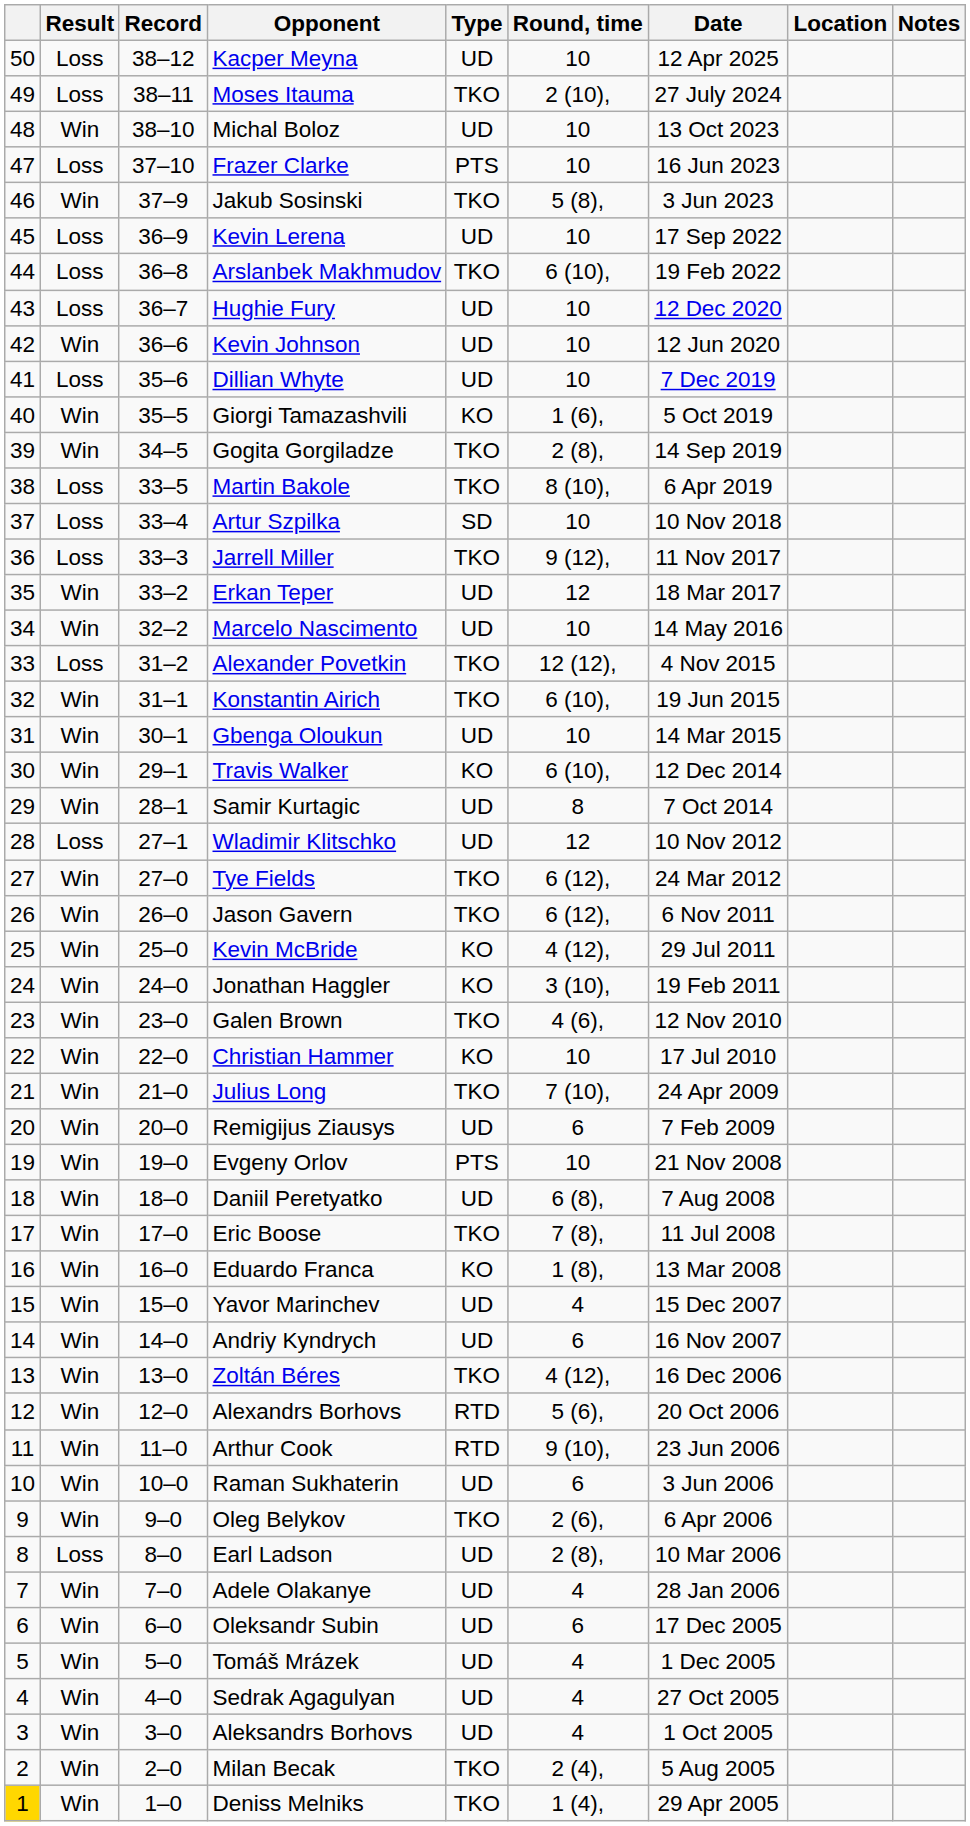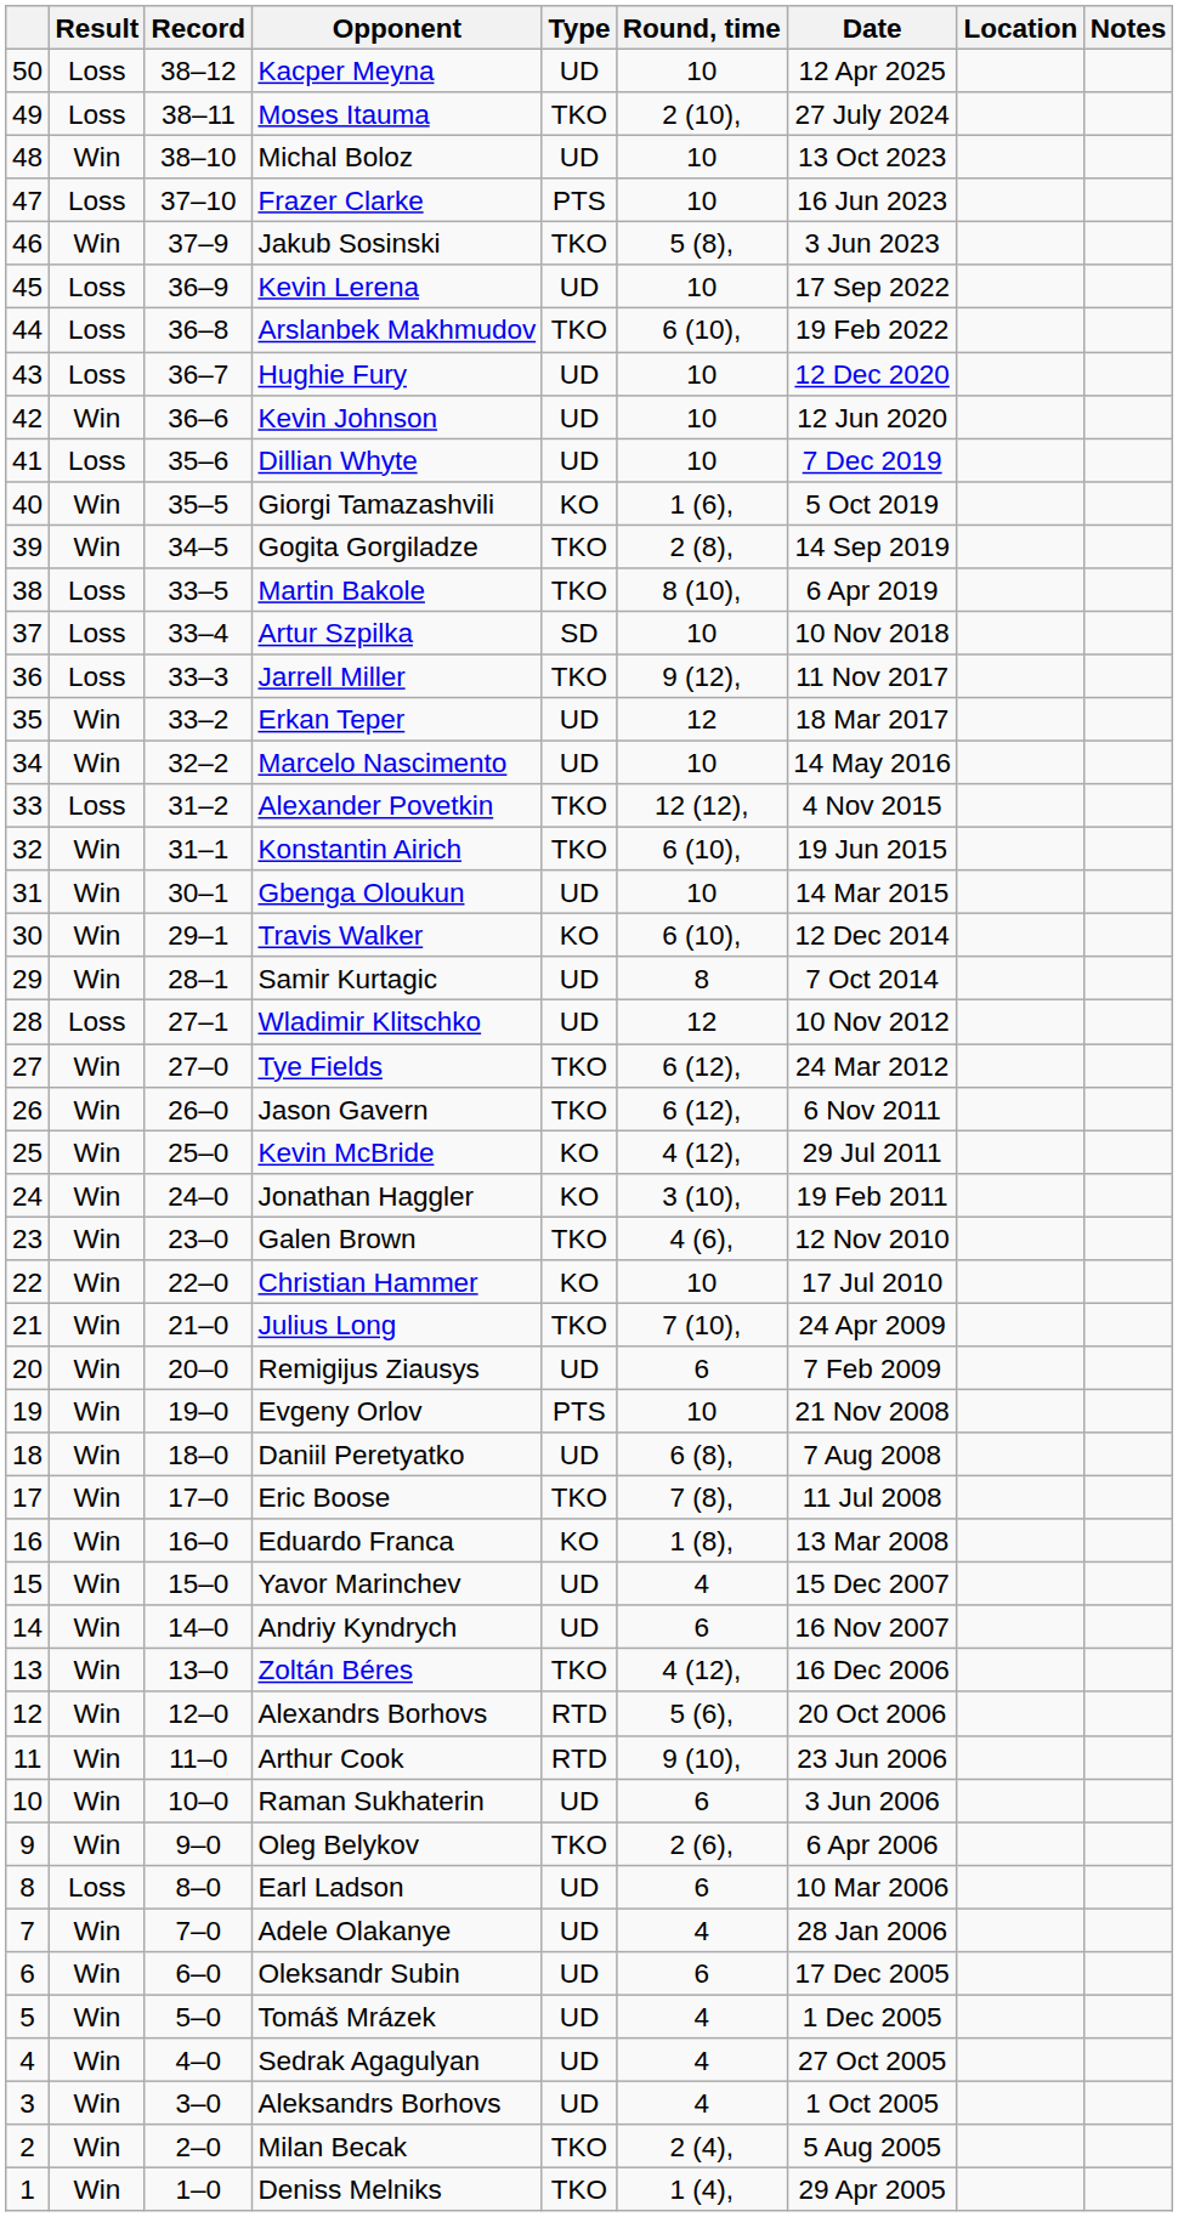 <table class="wikitable" style="text-align:center; font-size:95%">
 <tr>
 <th></th>
 <th>Result</th>
 <th>Record</th>
 <th>Opponent</th>
 <th>Type</th>
 <th>Round, time</th>
 <th>Date</th>
 <th>Location</th>
 <th>Notes</th>
 </tr>
 <tr>
 <td>50</td>
 <td>Loss</td>
 <td>38–12</td>
 <td align=left><a href='#'>Kacper Meyna</a></td>
 <td>UD</td>
 <td>10</td>
 <td>12 Apr 2025</td>
 <td align=left></td>
 <td align=left></td>
 </tr>
 <tr>
 <td>49</td>
 <td>Loss</td>
 <td>38–11</td>
 <td style="text-align:left;"><a href='#'>Moses Itauma</a></td>
 <td>TKO</td>
 <td>2 (10), </td>
 <td>27 July 2024</td>
 <td style="text-align:left;"></td>
 <td style="text-align:left;"></td>
 </tr>
 <tr>
 <td>48</td>
 <td>Win</td>
 <td>38–10</td>
 <td style="text-align:left;">Michal Boloz</td>
 <td>UD</td>
 <td>10</td>
 <td>13 Oct 2023</td>
 <td style="text-align:left;"></td>
 </tr>
 <tr>
 <td>47</td>
 <td>Loss</td>
 <td>37–10</td>
 <td style="text-align:left;"><a href='#'>Frazer Clarke</a></td>
 <td>PTS</td>
 <td>10</td>
 <td>16 Jun 2023</td>
 <td style="text-align:left;"></td>
 <td></td>
 </tr>
 <tr>
 <td>46</td>
 <td>Win</td>
 <td>37–9</td>
 <td style="text-align:left;">Jakub Sosinski</td>
 <td>TKO</td>
 <td>5 (8), </td>
 <td>3 Jun 2023</td>
 <td style="text-align:left;"></td>
 <td></td>
 </tr>
 <tr>
 <td>45</td>
 <td>Loss</td>
 <td>36–9</td>
 <td style="text-align:left;"><a href='#'>Kevin Lerena</a></td>
 <td>UD</td>
 <td>10</td>
 <td>17 Sep 2022</td>
 <td style="text-align:left;"></td>
 <td style="text-align:left;"></td>
 </tr>
 <tr>
 <td>44</td>
 <td>Loss</td>
 <td>36–8</td>
 <td style="text-align:left;"><a href='#'>Arslanbek Makhmudov</a></td>
 <td>TKO</td>
 <td>6 (10), </td>
 <td>19 Feb 2022</td>
 <td style="text-align:left;"></td>
 <td></td>
 </tr>
 <tr>
 <td>43</td>
 <td>Loss</td>
 <td>36–7</td>
 <td style="text-align:left;"><a href='#'>Hughie Fury</a></td>
 <td>UD</td>
 <td>10</td>
 <td><a href='#'>12 Dec 2020</a></td>
 <td style="text-align:left;"></td>
 <td></td>
 </tr>
 <tr>
 <td>42</td>
 <td>Win</td>
 <td>36–6</td>
 <td style="text-align:left;"><a href='#'>Kevin Johnson</a></td>
 <td>UD</td>
 <td>10</td>
 <td>12 Jun 2020</td>
 <td style="text-align:left;"></td>
 <td style="text-align:left;"></td>
 </tr>
 <tr>
 <td>41</td>
 <td>Loss</td>
 <td>35–6</td>
 <td style="text-align:left;"><a href='#'>Dillian Whyte</a></td>
 <td>UD</td>
 <td>10</td>
 <td><a href='#'>7 Dec 2019</a></td>
 <td style="text-align:left;"></td>
 <td></td>
 </tr>
 <tr>
 <td>40</td>
 <td>Win</td>
 <td>35–5</td>
 <td style="text-align:left;">Giorgi Tamazashvili</td>
 <td>KO</td>
 <td>1 (6), </td>
 <td>5 Oct 2019</td>
 <td style="text-align:left;"></td>
 <td></td>
 </tr>
 <tr>
 <td>39</td>
 <td>Win</td>
 <td>34–5</td>
 <td style="text-align:left;">Gogita Gorgiladze</td>
 <td>TKO</td>
 <td>2 (8), </td>
 <td>14 Sep 2019</td>
 <td style="text-align:left;"></td>
 <td></td>
 </tr>
 <tr>
 <td>38</td>
 <td>Loss</td>
 <td>33–5</td>
 <td style="text-align:left;"><a href='#'>Martin Bakole</a></td>
 <td>TKO</td>
 <td>8 (10), </td>
 <td>6 Apr 2019</td>
 <td style="text-align:left;"></td>
 <td style="text-align:left;"></td>
 </tr>
 <tr>
 <td>37</td>
 <td>Loss</td>
 <td>33–4</td>
 <td style="text-align:left;"><a href='#'>Artur Szpilka</a></td>
 <td>SD</td>
 <td>10</td>
 <td>10 Nov 2018</td>
 <td style="text-align:left;"></td>
 <td></td>
 </tr>
 <tr>
 <td>36</td>
 <td>Loss</td>
 <td>33–3</td>
 <td style="text-align:left;"><a href='#'>Jarrell Miller</a></td>
 <td>TKO</td>
 <td>9 (12), </td>
 <td>11 Nov 2017</td>
 <td style="text-align:left;"></td>
 <td></td>
 </tr>
 <tr>
 <td>35</td>
 <td>Win</td>
 <td>33–2</td>
 <td style="text-align:left;"><a href='#'>Erkan Teper</a></td>
 <td>UD</td>
 <td>12</td>
 <td>18 Mar 2017</td>
 <td style="text-align:left;"></td>
 <td style="text-align:left;"></td>
 </tr>
 <tr>
 <td>34</td>
 <td>Win</td>
 <td>32–2</td>
 <td style="text-align:left;"><a href='#'>Marcelo Nascimento</a></td>
 <td>UD</td>
 <td>10</td>
 <td>14 May 2016</td>
 <td style="text-align:left;"></td>
 <td></td>
 </tr>
 <tr>
 <td>33</td>
 <td>Loss</td>
 <td>31–2</td>
 <td style="text-align:left;"><a href='#'>Alexander Povetkin</a></td>
 <td>TKO</td>
 <td>12 (12), </td>
 <td>4 Nov 2015</td>
 <td style="text-align:left;"></td>
 <td style="text-align:left;"></td>
 </tr>
 <tr>
 <td>32</td>
 <td>Win</td>
 <td>31–1</td>
 <td style="text-align:left;"><a href='#'>Konstantin Airich</a></td>
 <td>TKO</td>
 <td>6 (10), </td>
 <td>19 Jun 2015</td>
 <td style="text-align:left;"></td>
 <td></td>
 </tr>
 <tr>
 <td>31</td>
 <td>Win</td>
 <td>30–1</td>
 <td style="text-align:left;"><a href='#'>Gbenga Oloukun</a></td>
 <td>UD</td>
 <td>10</td>
 <td>14 Mar 2015</td>
 <td style="text-align:left;"></td>
 <td></td>
 </tr>
 <tr>
 <td>30</td>
 <td>Win</td>
 <td>29–1</td>
 <td style="text-align:left;"><a href='#'>Travis Walker</a></td>
 <td>KO</td>
 <td>6 (10), </td>
 <td>12 Dec 2014</td>
 <td style="text-align:left;"></td>
 <td></td>
 </tr>
 <tr>
 <td>29</td>
 <td>Win</td>
 <td>28–1</td>
 <td style="text-align:left;">Samir Kurtagic</td>
 <td>UD</td>
 <td>8</td>
 <td>7 Oct 2014</td>
 <td style="text-align:left;"></td>
 <td></td>
 </tr>
 <tr>
 <td>28</td>
 <td>Loss</td>
 <td>27–1</td>
 <td style="text-align:left;"><a href='#'>Wladimir Klitschko</a></td>
 <td>UD</td>
 <td>12</td>
 <td>10 Nov 2012</td>
 <td style="text-align:left;"></td>
 <td style="text-align:left;"></td>
 </tr>
 <tr>
 <td>27</td>
 <td>Win</td>
 <td>27–0</td>
 <td style="text-align:left;"><a href='#'>Tye Fields</a></td>
 <td>TKO</td>
 <td>6 (12), </td>
 <td>24 Mar 2012</td>
 <td style="text-align:left;"></td>
 <td style="text-align:left;"></td>
 </tr>
 <tr>
 <td>26</td>
 <td>Win</td>
 <td>26–0</td>
 <td style="text-align:left;">Jason Gavern</td>
 <td>TKO</td>
 <td>6 (12), </td>
 <td>6 Nov 2011</td>
 <td style="text-align:left;"></td>
 <td style="text-align:left;"></td>
 </tr>
 <tr>
 <td>25</td>
 <td>Win</td>
 <td>25–0</td>
 <td style="text-align:left;"><a href='#'>Kevin McBride</a></td>
 <td>KO</td>
 <td>4 (12), </td>
 <td>29 Jul 2011</td>
 <td style="text-align:left;"></td>
 <td style="text-align:left;"></td>
 </tr>
 <tr>
 <td>24</td>
 <td>Win</td>
 <td>24–0</td>
 <td style="text-align:left;">Jonathan Haggler</td>
 <td>KO</td>
 <td>3 (10), </td>
 <td>19 Feb 2011</td>
 <td style="text-align:left;"></td>
 <td style="text-align:left;"></td>
 </tr>
 <tr>
 <td>23</td>
 <td>Win</td>
 <td>23–0</td>
 <td style="text-align:left;">Galen Brown</td>
 <td>TKO</td>
 <td>4 (6), </td>
 <td>12 Nov 2010</td>
 <td style="text-align:left;"></td>
 <td></td>
 </tr>
 <tr>
 <td>22</td>
 <td>Win</td>
 <td>22–0</td>
 <td style="text-align:left;"><a href='#'>Christian Hammer</a></td>
 <td>KO</td>
 <td>10</td>
 <td>17 Jul 2010</td>
 <td style="text-align:left;"></td>
 <td></td>
 </tr>
 <tr>
 <td>21</td>
 <td>Win</td>
 <td>21–0</td>
 <td style="text-align:left;"><a href='#'>Julius Long</a></td>
 <td>TKO</td>
 <td>7 (10), </td>
 <td>24 Apr 2009</td>
 <td style="text-align:left;"></td>
 <td></td>
 </tr>
 <tr>
 <td>20</td>
 <td>Win</td>
 <td>20–0</td>
 <td style="text-align:left;">Remigijus Ziausys</td>
 <td>UD</td>
 <td>6</td>
 <td>7 Feb 2009</td>
 <td style="text-align:left;"></td>
 <td></td>
 </tr>
 <tr>
 <td>19</td>
 <td>Win</td>
 <td>19–0</td>
 <td style="text-align:left;">Evgeny Orlov</td>
 <td>PTS</td>
 <td>10</td>
 <td>21 Nov 2008</td>
 <td style="text-align:left;"></td>
 <td></td>
 </tr>
 <tr>
 <td>18</td>
 <td>Win</td>
 <td>18–0</td>
 <td style="text-align:left;">Daniil Peretyatko</td>
 <td>UD</td>
 <td>6 (8), </td>
 <td>7 Aug 2008</td>
 <td style="text-align:left;"></td>
 <td></td>
 </tr>
 <tr>
 <td>17</td>
 <td>Win</td>
 <td>17–0</td>
 <td style="text-align:left;">Eric Boose</td>
 <td>TKO</td>
 <td>7 (8), </td>
 <td>11 Jul 2008</td>
 <td style="text-align:left;"></td>
 <td></td>
 </tr>
 <tr>
 <td>16</td>
 <td>Win</td>
 <td>16–0</td>
 <td style="text-align:left;">Eduardo Franca</td>
 <td>KO</td>
 <td>1 (8), </td>
 <td>13 Mar 2008</td>
 <td style="text-align:left;"></td>
 <td></td>
 </tr>
 <tr>
 <td>15</td>
 <td>Win</td>
 <td>15–0</td>
 <td style="text-align:left;">Yavor Marinchev</td>
 <td>UD</td>
 <td>4</td>
 <td>15 Dec 2007</td>
 <td style="text-align:left;"></td>
 <td></td>
 </tr>
 <tr>
 <td>14</td>
 <td>Win</td>
 <td>14–0</td>
 <td style="text-align:left;">Andriy Kyndrych</td>
 <td>UD</td>
 <td>6</td>
 <td>16 Nov 2007</td>
 <td style="text-align:left;"></td>
 <td></td>
 </tr>
 <tr>
 <td>13</td>
 <td>Win</td>
 <td>13–0</td>
 <td style="text-align:left;"><a href='#'>Zoltán Béres</a></td>
 <td>TKO</td>
 <td>4 (12), </td>
 <td>16 Dec 2006</td>
 <td style="text-align:left;"></td>
 <td></td>
 </tr>
 <tr>
 <td>12</td>
 <td>Win</td>
 <td>12–0</td>
 <td style="text-align:left;">Alexandrs Borhovs</td>
 <td>RTD</td>
 <td>5 (6), </td>
 <td>20 Oct 2006</td>
 <td style="text-align:left;"></td>
 <td></td>
 </tr>
 <tr>
 <td>11</td>
 <td>Win</td>
 <td>11–0</td>
 <td style="text-align:left;">Arthur Cook</td>
 <td>RTD</td>
 <td>9 (10), </td>
 <td>23 Jun 2006</td>
 <td style="text-align:left;"></td>
 <td style="text-align:left;"></td>
 </tr>
 <tr>
 <td>10</td>
 <td>Win</td>
 <td>10–0</td>
 <td style="text-align:left;">Raman Sukhaterin</td>
 <td>UD</td>
 <td>6</td>
 <td>3 Jun 2006</td>
 <td style="text-align:left;"></td>
 <td></td>
 </tr>
 <tr>
 <td>9</td>
 <td>Win</td>
 <td>9–0</td>
 <td style="text-align:left;">Oleg Belykov</td>
 <td>TKO</td>
 <td>2 (6), </td>
 <td>6 Apr 2006</td>
 <td style="text-align:left;"></td>
 <td></td>
 </tr>
 <tr>
 <td>8</td>
 <td>Loss</td>
 <td>8–0</td>
 <td style="text-align:left;">Earl Ladson</td>
 <td>UD</td>
-<td>2 (8), </td>
+<td>6</td>
 <td>10 Mar 2006</td>
 <td style="text-align:left;"></td>
 <td></td>
 </tr>
 <tr>
 <td>7</td>
 <td>Win</td>
 <td>7–0</td>
 <td style="text-align:left;">Adele Olakanye</td>
 <td>UD</td>
 <td>4</td>
 <td>28 Jan 2006</td>
 <td style="text-align:left;"></td>
 <td></td>
 </tr>
 <tr>
 <td>6</td>
 <td>Win</td>
 <td>6–0</td>
 <td style="text-align:left;">Oleksandr Subin</td>
 <td>UD</td>
 <td>6</td>
 <td>17 Dec 2005</td>
 <td style="text-align:left;"></td>
 <td></td>
 </tr>
 <tr>
 <td>5</td>
 <td>Win</td>
 <td>5–0</td>
 <td style="text-align:left;">Tomáš Mrázek</td>
 <td>UD</td>
 <td>4</td>
 <td>1 Dec 2005</td>
 <td style="text-align:left;"></td>
 <td></td>
 </tr>
 <tr>
 <td>4</td>
 <td>Win</td>
 <td>4–0</td>
 <td style="text-align:left;">Sedrak Agagulyan</td>
 <td>UD</td>
 <td>4</td>
 <td>27 Oct 2005</td>
 <td style="text-align:left;"></td>
 <td></td>
 </tr>
 <tr>
 <td>3</td>
 <td>Win</td>
 <td>3–0</td>
 <td style="text-align:left;">Aleksandrs Borhovs</td>
 <td>UD</td>
 <td>4</td>
 <td>1 Oct 2005</td>
 <td style="text-align:left;"></td>
 <td></td>
 </tr>
 <tr>
 <td>2</td>
 <td>Win</td>
 <td>2–0</td>
 <td style="text-align:left;">Milan Becak</td>
 <td>TKO</td>
 <td>2 (4), </td>
 <td>5 Aug 2005</td>
 <td style="text-align:left;"></td>
 <td></td>
 </tr>
 <tr>
-<td style="background: gold;">1</td>
+<td>1</td>
 <td>Win</td>
 <td>1–0</td>
 <td style="text-align:left;">Deniss Melniks</td>
 <td>TKO</td>
 <td>1 (4), </td>
 <td>29 Apr 2005</td>
 <td style="text-align:left;"></td>
 <td></td>
 </tr>
 </table>
